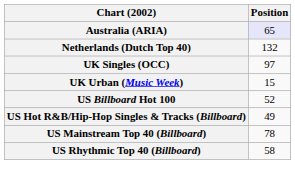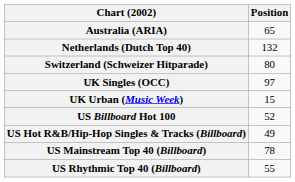 <table class="wikitable sortable plainrowheaders">
 <tr>
 <th scope="col">Chart (2002)</th>
 <th scope="col">Position</th>
 </tr>
 <tr>
 <th scope="row">Australia (ARIA)</th>
-<td align="center" style="background: lavender;">65</td>
+<td align="center">65</td>
 </tr>
 <tr>
 <th scope="row">Netherlands (Dutch Top 40)</th>
 <td align="center">132</td>
+</tr>
+<tr>
+<th scope="row">Switzerland (Schweizer Hitparade)</th>
+<td align="center">80</td>
 </tr>
 <tr>
 <th scope="row">UK Singles (OCC)</th>
 <td align="center">97</td>
 </tr>
 <tr>
 <th scope="row">UK Urban (<em><a href='#'>Music Week</a></em>)</th>
 <td align="center">15</td>
 </tr>
 <tr>
 <th scope="row">US <em>Billboard</em> Hot 100</th>
 <td align="center">52</td>
 </tr>
 <tr>
 <th scope="row">US Hot R&B/Hip-Hop Singles & Tracks (<em>Billboard</em>)</th>
 <td align="center">49</td>
 </tr>
 <tr>
 <th scope="row">US Mainstream Top 40 (<em>Billboard</em>)</th>
 <td align="center">78</td>
 </tr>
 <tr>
 <th scope="row">US Rhythmic Top 40 (<em>Billboard</em>)</th>
-<td align="center">58</td>
+<td align="center">55</td>
 </tr>
 </table>
